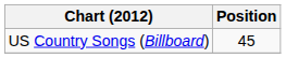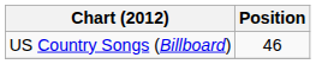 <table class="wikitable sortable">
 <tr>
 <th scope="col">Chart (2012)</th>
 <th scope="col">Position</th>
 </tr>
 <tr>
 <td>US <a href='#'>Country Songs</a> (<em><a href='#'>Billboard</a></em>)</td>
-<td align="center">45</td>
+<td align="center">46</td>
 </tr>
 <tr>
 </tr>
 </table>
